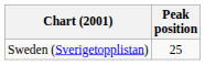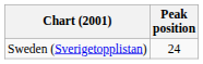 <table class="wikitable">
 <tr>
 <th>Chart (2001)</th>
 <th>Peak<br>position</th>
 </tr>
 <tr>
 <td>Sweden (<a href='#'>Sverigetopplistan</a>)</td>
-<td align="center">25</td>
+<td align="center">24</td>
 </tr>
 </table>
